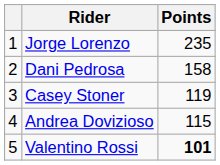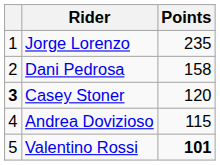 <table class="wikitable" style="font-size: 95%;">
 <tr>
 <th></th>
 <th>Rider</th>
 <th>Points</th>
 </tr>
 <tr>
 <td align=center>1</td>
 <td> <a href='#'>Jorge Lorenzo</a></td>
 <td align=right>235</td>
 </tr>
 <tr>
 <td align=center>2</td>
 <td> <a href='#'>Dani Pedrosa</a></td>
 <td align=right>158</td>
 </tr>
 <tr>
-<td align=center>3</td>
+<td align=center><strong>3</strong></td>
 <td> <a href='#'>Casey Stoner</a></td>
-<td align=right>119</td>
+<td align=right>120</td>
 </tr>
 <tr>
 <td align=center>4</td>
 <td> <a href='#'>Andrea Dovizioso</a></td>
 <td align=right>115</td>
 </tr>
 <tr>
 <td align=center>5</td>
 <td> <a href='#'>Valentino Rossi</a></td>
 <td align=right><strong>101</strong></td>
 </tr>
 </table>
